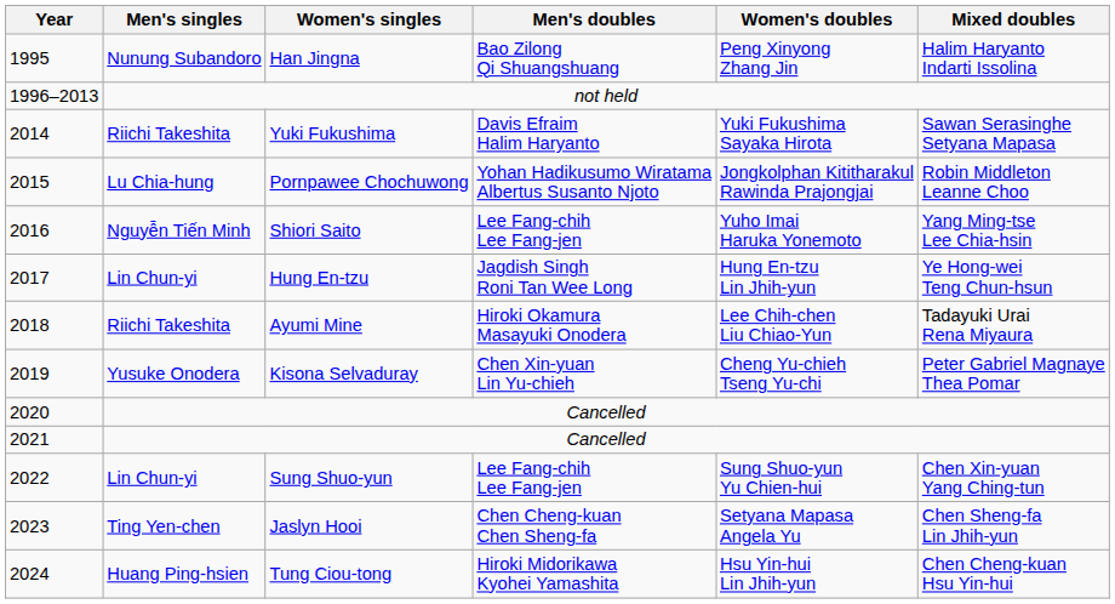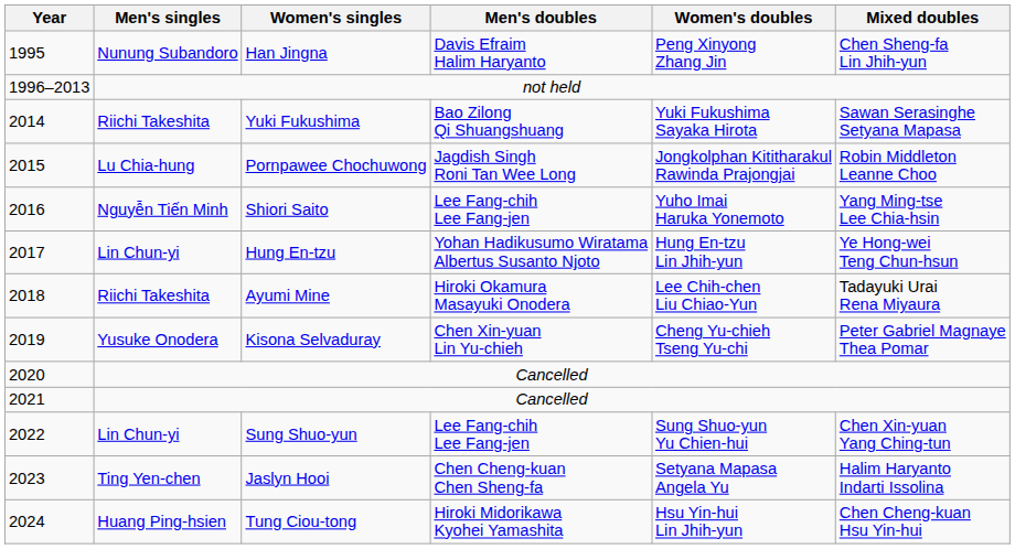 <table class=wikitable style="font-size:90%;">
 <tr>
 <th>Year</th>
 <th>Men's singles</th>
 <th>Women's singles</th>
 <th>Men's doubles</th>
 <th>Women's doubles</th>
 <th>Mixed doubles</th>
 </tr>
 <tr>
 <td>1995</td>
 <td> <a href='#'>Nunung Subandoro</a></td>
 <td> <a href='#'>Han Jingna</a></td>
-<td> <a href='#'>Bao Zilong</a><br> <a href='#'>Qi Shuangshuang</a></td>
+<td> <a href='#'>Davis Efraim</a><br> <a href='#'>Halim Haryanto</a></td>
 <td> <a href='#'>Peng Xinyong</a><br> <a href='#'>Zhang Jin</a></td>
-<td> <a href='#'>Halim Haryanto</a><br> <a href='#'>Indarti Issolina</a></td>
+<td> <a href='#'>Chen Sheng-fa</a><br> <a href='#'>Lin Jhih-yun</a></td>
 </tr>
 <tr>
 <td>1996–2013</td>
 <td colspan=5 align=center><em>not held</em></td>
 </tr>
 <tr>
 <td>2014</td>
 <td> <a href='#'>Riichi Takeshita</a></td>
 <td> <a href='#'>Yuki Fukushima</a></td>
-<td> <a href='#'>Davis Efraim</a><br> <a href='#'>Halim Haryanto</a></td>
+<td> <a href='#'>Bao Zilong</a><br> <a href='#'>Qi Shuangshuang</a></td>
 <td> <a href='#'>Yuki Fukushima</a><br> <a href='#'>Sayaka Hirota</a></td>
 <td> <a href='#'>Sawan Serasinghe</a><br> <a href='#'>Setyana Mapasa</a></td>
 </tr>
 <tr>
 <td>2015</td>
 <td> <a href='#'>Lu Chia-hung</a></td>
 <td> <a href='#'>Pornpawee Chochuwong</a></td>
-<td> <a href='#'>Yohan Hadikusumo Wiratama</a><br> <a href='#'>Albertus Susanto Njoto</a></td>
+<td> <a href='#'>Jagdish Singh</a><br> <a href='#'>Roni Tan Wee Long</a></td>
 <td> <a href='#'>Jongkolphan Kititharakul</a><br> <a href='#'>Rawinda Prajongjai</a></td>
 <td> <a href='#'>Robin Middleton</a><br> <a href='#'>Leanne Choo</a></td>
 </tr>
 <tr>
 <td>2016</td>
 <td> <a href='#'>Nguyễn Tiến Minh</a></td>
 <td> <a href='#'>Shiori Saito</a></td>
 <td> <a href='#'>Lee Fang-chih</a><br> <a href='#'>Lee Fang-jen</a></td>
 <td> <a href='#'>Yuho Imai</a><br> <a href='#'>Haruka Yonemoto</a></td>
 <td> <a href='#'>Yang Ming-tse</a><br> <a href='#'>Lee Chia-hsin</a></td>
 </tr>
 <tr>
 <td>2017</td>
 <td> <a href='#'>Lin Chun-yi</a></td>
 <td> <a href='#'>Hung En-tzu</a></td>
-<td> <a href='#'>Jagdish Singh</a><br> <a href='#'>Roni Tan Wee Long</a></td>
+<td> <a href='#'>Yohan Hadikusumo Wiratama</a><br> <a href='#'>Albertus Susanto Njoto</a></td>
 <td> <a href='#'>Hung En-tzu</a><br> <a href='#'>Lin Jhih-yun</a></td>
 <td> <a href='#'>Ye Hong-wei</a><br> <a href='#'>Teng Chun-hsun</a></td>
 </tr>
 <tr>
 <td>2018</td>
 <td> <a href='#'>Riichi Takeshita</a></td>
 <td> <a href='#'>Ayumi Mine</a></td>
 <td> <a href='#'>Hiroki Okamura</a><br> <a href='#'>Masayuki Onodera</a></td>
 <td> <a href='#'>Lee Chih-chen</a><br> <a href='#'>Liu Chiao-Yun</a></td>
 <td> Tadayuki Urai<br> <a href='#'>Rena Miyaura</a></td>
 </tr>
 <tr>
 <td>2019</td>
 <td> <a href='#'>Yusuke Onodera</a></td>
 <td> <a href='#'>Kisona Selvaduray</a></td>
 <td> <a href='#'>Chen Xin-yuan</a><br> <a href='#'>Lin Yu-chieh</a></td>
 <td> <a href='#'>Cheng Yu-chieh</a><br> <a href='#'>Tseng Yu-chi</a></td>
 <td> <a href='#'>Peter Gabriel Magnaye</a><br> <a href='#'>Thea Pomar</a></td>
 </tr>
 <tr>
 <td>2020</td>
 <td colspan="5" align="center"><em>Cancelled</em></td>
 </tr>
 <tr>
 <td>2021</td>
 <td colspan="5" align="center"><em>Cancelled</em></td>
 </tr>
 <tr>
 <td>2022</td>
 <td> <a href='#'>Lin Chun-yi</a></td>
 <td> <a href='#'>Sung Shuo-yun</a></td>
 <td> <a href='#'>Lee Fang-chih</a><br> <a href='#'>Lee Fang-jen</a></td>
 <td> <a href='#'>Sung Shuo-yun</a><br> <a href='#'>Yu Chien-hui</a></td>
 <td> <a href='#'>Chen Xin-yuan</a><br> <a href='#'>Yang Ching-tun</a></td>
 </tr>
 <tr>
 <td>2023</td>
 <td> <a href='#'>Ting Yen-chen</a></td>
 <td> <a href='#'>Jaslyn Hooi</a></td>
 <td> <a href='#'>Chen Cheng-kuan</a><br> <a href='#'>Chen Sheng-fa</a></td>
 <td> <a href='#'>Setyana Mapasa</a><br> <a href='#'>Angela Yu</a></td>
-<td> <a href='#'>Chen Sheng-fa</a><br> <a href='#'>Lin Jhih-yun</a></td>
+<td> <a href='#'>Halim Haryanto</a><br> <a href='#'>Indarti Issolina</a></td>
 </tr>
 <tr>
 <td>2024</td>
 <td> <a href='#'>Huang Ping-hsien</a></td>
 <td> <a href='#'>Tung Ciou-tong</a></td>
 <td> <a href='#'>Hiroki Midorikawa</a><br> <a href='#'>Kyohei Yamashita</a></td>
 <td> <a href='#'>Hsu Yin-hui</a><br> <a href='#'>Lin Jhih-yun</a></td>
 <td> <a href='#'>Chen Cheng-kuan</a><br> <a href='#'>Hsu Yin-hui</a></td>
 </tr>
 </table>
